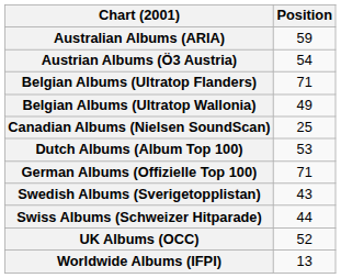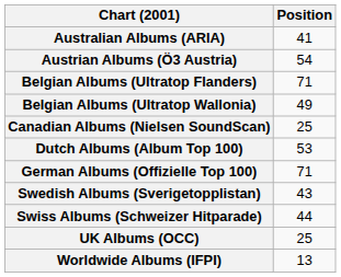 <table class="wikitable plainrowheaders sortable">
 <tr>
 <th>Chart (2001)</th>
 <th>Position</th>
 </tr>
 <tr>
 <th scope="row">Australian Albums (ARIA)</th>
-<td align="center">59</td>
+<td align="center">41</td>
 </tr>
 <tr>
 <th scope="row">Austrian Albums (Ö3 Austria)</th>
 <td align="center">54</td>
 </tr>
 <tr>
 <th scope="row">Belgian Albums (Ultratop Flanders)</th>
 <td align="center">71</td>
 </tr>
 <tr>
 <th scope="row">Belgian Albums (Ultratop Wallonia)</th>
 <td align="center">49</td>
 </tr>
 <tr>
 <th scope="row">Canadian Albums (Nielsen SoundScan)</th>
 <td style="text-align:center;">25</td>
 </tr>
 <tr>
 <th scope="row">Dutch Albums (Album Top 100)</th>
 <td align="center">53</td>
 </tr>
 <tr>
 <th scope="row">German Albums (Offizielle Top 100)</th>
 <td align="center">71</td>
 </tr>
 <tr>
 <th scope="row">Swedish Albums (Sverigetopplistan)</th>
 <td align="center">43</td>
 </tr>
 <tr>
 <th scope="row">Swiss Albums (Schweizer Hitparade)</th>
 <td align="center">44</td>
 </tr>
 <tr>
 <th scope="row">UK Albums (OCC)</th>
-<td align="center">52</td>
+<td align="center">25</td>
 </tr>
 <tr>
 <th scope="row">Worldwide Albums (IFPI)</th>
 <td style="text-align:center;">13</td>
 </tr>
 </table>
